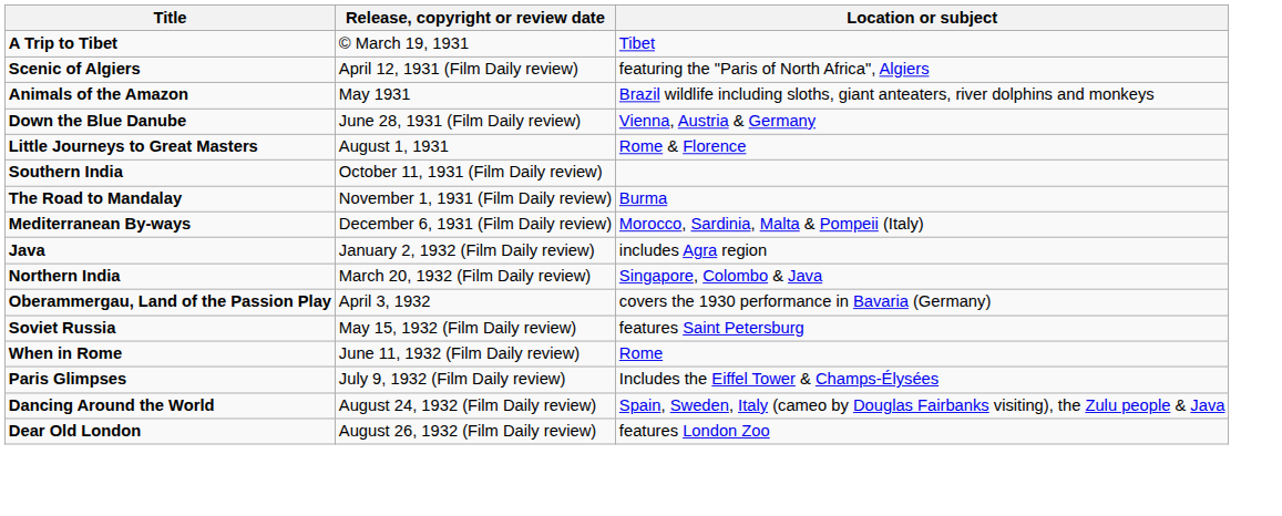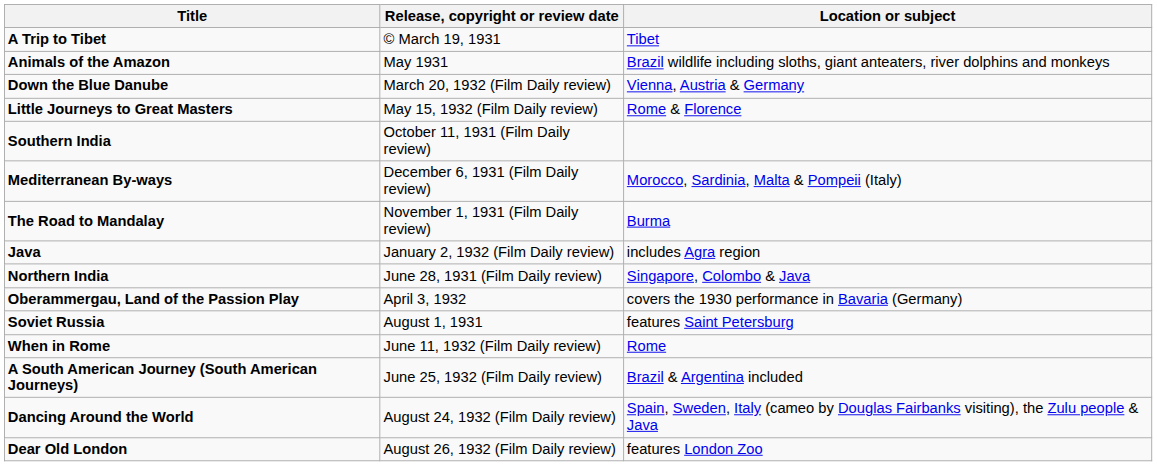 <table class="wikitable sortable" border="1">
 <tr>
 <th>Title</th>
 <th>Release, copyright or review date</th>
 <th>Location or subject</th>
 </tr>
 <tr>
 <td><strong>A Trip to Tibet</strong></td>
 <td>© March 19, 1931</td>
 <td><a href='#'>Tibet</a></td>
 </tr>
 <tr>
-<td><strong>Scenic of Algiers</strong></td>
-<td>April 12, 1931 (Film Daily review)</td>
-<td>featuring the "Paris of North Africa", <a href='#'>Algiers</a></td>
-</tr>
-<tr>
 <td><strong>Animals of the Amazon</strong></td>
 <td>May 1931</td>
 <td><a href='#'>Brazil</a> wildlife including sloths, giant anteaters, river dolphins and monkeys</td>
 </tr>
 <tr>
 <td><strong>Down the Blue Danube</strong></td>
-<td>June 28, 1931 (Film Daily review)</td>
+<td>March 20, 1932 (Film Daily review)</td>
 <td><a href='#'>Vienna</a>, <a href='#'>Austria</a> & <a href='#'>Germany</a></td>
 </tr>
 <tr>
 <td><strong>Little Journeys to Great Masters</strong></td>
-<td>August 1, 1931</td>
+<td>May 15, 1932 (Film Daily review)</td>
 <td><a href='#'>Rome</a> & <a href='#'>Florence</a></td>
 </tr>
 <tr>
 <td><strong>Southern India</strong></td>
 <td>October 11, 1931 (Film Daily review)</td>
 </tr>
 <tr>
+<td><strong>Mediterranean By-ways</strong></td>
+<td>December 6, 1931 (Film Daily review)</td>
+<td><a href='#'>Morocco</a>, <a href='#'>Sardinia</a>, <a href='#'>Malta</a> & <a href='#'>Pompeii</a> (Italy)</td>
+</tr>
+<tr>
 <td><strong>The Road to Mandalay</strong></td>
 <td>November 1, 1931 (Film Daily review)</td>
 <td><a href='#'>Burma</a></td>
-</tr>
-<tr>
-<td><strong>Mediterranean By-ways</strong></td>
-<td>December 6, 1931 (Film Daily review)</td>
-<td><a href='#'>Morocco</a>, <a href='#'>Sardinia</a>, <a href='#'>Malta</a> & <a href='#'>Pompeii</a> (Italy)</td>
 </tr>
 <tr>
 <td><strong>Java</strong></td>
 <td>January 2, 1932 (Film Daily review)</td>
 <td>includes <a href='#'>Agra</a> region</td>
 </tr>
 <tr>
 <td><strong>Northern India</strong></td>
-<td>March 20, 1932 (Film Daily review)</td>
+<td>June 28, 1931 (Film Daily review)</td>
 <td><a href='#'>Singapore</a>, <a href='#'>Colombo</a> & <a href='#'>Java</a></td>
 </tr>
 <tr>
 <td><strong>Oberammergau, Land of the Passion Play</strong></td>
 <td>April 3, 1932</td>
 <td>covers the 1930 performance in <a href='#'>Bavaria</a> (Germany)</td>
 </tr>
 <tr>
 <td><strong>Soviet Russia</strong></td>
-<td>May 15, 1932 (Film Daily review)</td>
+<td>August 1, 1931</td>
 <td>features <a href='#'>Saint Petersburg</a></td>
 </tr>
 <tr>
 <td><strong>When in Rome</strong></td>
 <td>June 11, 1932 (Film Daily review)</td>
 <td><a href='#'>Rome</a></td>
 </tr>
 <tr>
-<td><strong>Paris Glimpses</strong></td>
-<td>July 9, 1932 (Film Daily review)</td>
-<td>Includes the <a href='#'>Eiffel Tower</a> & <a href='#'>Champs-Élysées</a></td>
+<td><strong>A South American Journey (South American Journeys)</strong></td>
+<td>June 25, 1932 (Film Daily review)</td>
+<td><a href='#'>Brazil</a> & <a href='#'>Argentina</a> included</td>
 </tr>
 <tr>
 <td><strong>Dancing Around the World</strong></td>
 <td>August 24, 1932 (Film Daily review)</td>
 <td><a href='#'>Spain</a>, <a href='#'>Sweden</a>, <a href='#'>Italy</a> (cameo by <a href='#'>Douglas Fairbanks</a> visiting), the <a href='#'>Zulu people</a> & <a href='#'>Java</a></td>
 </tr>
 <tr>
 <td><strong>Dear Old London</strong></td>
 <td>August 26, 1932 (Film Daily review)</td>
 <td>features <a href='#'>London Zoo</a></td>
 </tr>
 </table>
